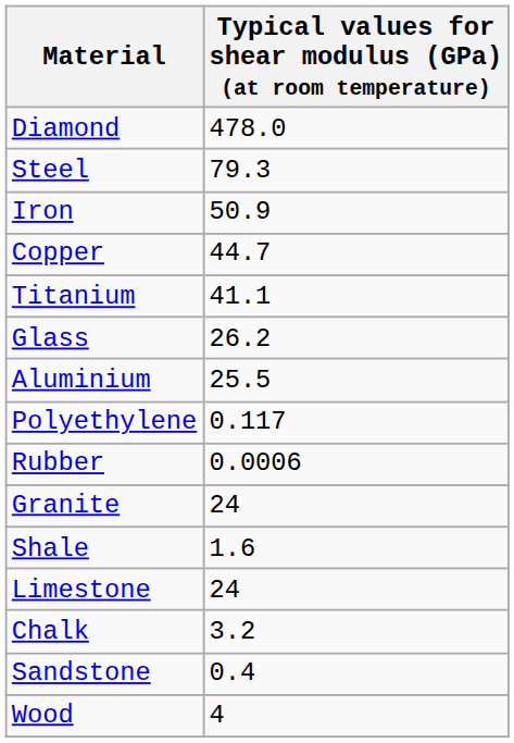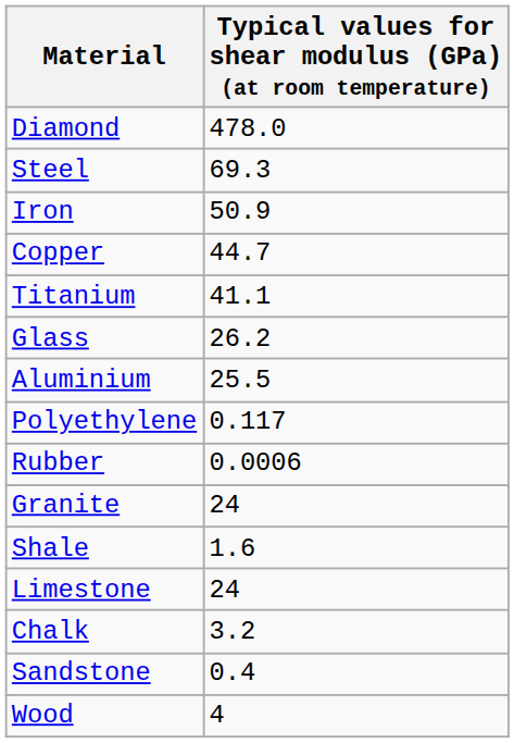 <table class="wikitable" align=right>
 <tr>
 <th>Material</th>
 <th>Typical values for <br>shear modulus (GPa)<br> <small>(at room temperature)</small></th>
 </tr>
 <tr>
 <td><a href='#'>Diamond</a></td>
 <td>478.0</td>
 </tr>
 <tr>
 <td><a href='#'>Steel</a></td>
-<td>79.3</td>
+<td>69.3</td>
 </tr>
 <tr>
 <td><a href='#'>Iron</a></td>
 <td>50.9</td>
 </tr>
 <tr>
 <td><a href='#'>Copper</a></td>
 <td>44.7</td>
 </tr>
 <tr>
 <td><a href='#'>Titanium</a></td>
 <td>41.1</td>
 </tr>
 <tr>
 <td><a href='#'>Glass</a></td>
 <td>26.2</td>
 </tr>
 <tr>
 <td><a href='#'>Aluminium</a></td>
 <td>25.5</td>
 </tr>
 <tr>
 <td><a href='#'>Polyethylene</a></td>
 <td>0.117</td>
 </tr>
 <tr>
 <td><a href='#'>Rubber</a></td>
 <td>0.0006</td>
 </tr>
 <tr>
 <td><a href='#'>Granite</a></td>
 <td>24</td>
 </tr>
 <tr>
 <td><a href='#'>Shale</a></td>
 <td>1.6</td>
 </tr>
 <tr>
 <td><a href='#'>Limestone</a></td>
 <td>24</td>
 </tr>
 <tr>
 <td><a href='#'>Chalk</a></td>
 <td>3.2</td>
 </tr>
 <tr>
 <td><a href='#'>Sandstone</a></td>
 <td>0.4</td>
 </tr>
 <tr>
 <td><a href='#'>Wood</a></td>
 <td>4</td>
 </tr>
 </table>
